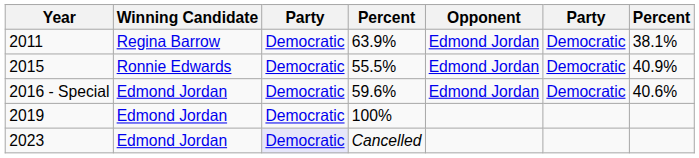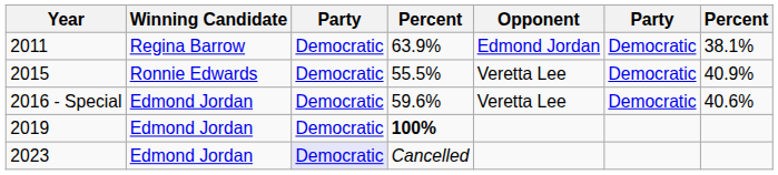 <table class="wikitable" style="margin:0.5em auto; font-size:95%;">
 <tr>
 <th>Year</th>
 <th>Winning Candidate</th>
 <th>Party</th>
 <th>Percent</th>
 <th>Opponent</th>
 <th>Party</th>
 <th>Percent</th>
 </tr>
 <tr>
 <td>2011</td>
 <td><a href='#'>Regina Barrow</a></td>
 <td><a href='#'>Democratic</a></td>
 <td>63.9%</td>
 <td><a href='#'>Edmond Jordan</a></td>
 <td><a href='#'>Democratic</a></td>
 <td>38.1%</td>
 </tr>
 <tr>
 <td>2015</td>
 <td><a href='#'>Ronnie Edwards</a></td>
 <td><a href='#'>Democratic</a></td>
 <td>55.5%</td>
-<td><a href='#'>Edmond Jordan</a></td>
+<td>Veretta Lee</td>
 <td><a href='#'>Democratic</a></td>
 <td>40.9%</td>
 </tr>
 <tr>
 <td>2016 - Special</td>
 <td><a href='#'>Edmond Jordan</a></td>
 <td><a href='#'>Democratic</a></td>
 <td>59.6%</td>
-<td><a href='#'>Edmond Jordan</a></td>
+<td>Veretta Lee</td>
 <td><a href='#'>Democratic</a></td>
 <td>40.6%</td>
 </tr>
 <tr>
 <td>2019</td>
 <td><a href='#'>Edmond Jordan</a></td>
 <td><a href='#'>Democratic</a></td>
-<td>100%</td>
+<td><strong>100%</strong></td>
 <td></td>
 <td></td>
 <td></td>
 </tr>
 <tr>
 <td>2023</td>
 <td><a href='#'>Edmond Jordan</a></td>
 <td style="background: lavender;"><a href='#'>Democratic</a></td>
 <td><em>Cancelled</em></td>
 <td></td>
 <td></td>
 <td></td>
 </tr>
 </table>
